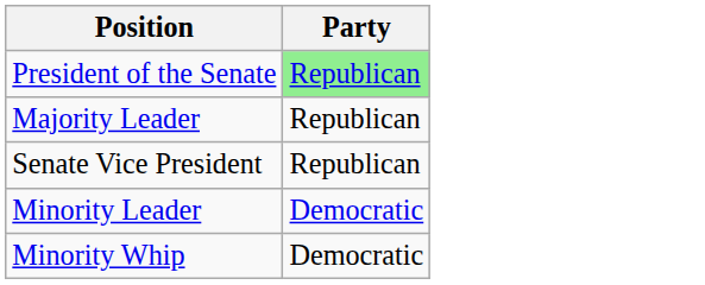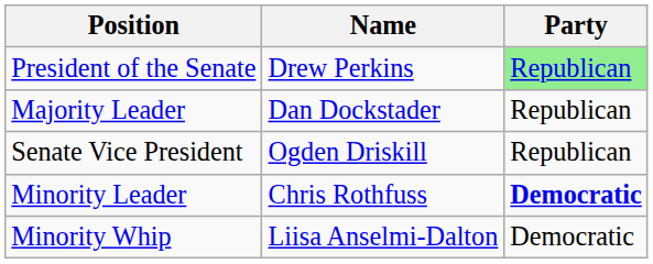 <table class=wikitable>
 <tr>
 <th>Position</th>
+<th>Name</th>
 <th>Party</th>
 </tr>
 <tr>
 <td><a href='#'>President of the Senate</a></td>
+<td><a href='#'>Drew Perkins</a></td>
 <td style="background: lightgreen;"><a href='#'>Republican</a></td>
 </tr>
 <tr>
 <td><a href='#'>Majority Leader</a></td>
+<td><a href='#'>Dan Dockstader</a></td>
 <td>Republican</td>
 </tr>
 <tr>
 <td>Senate Vice President</td>
+<td><a href='#'>Ogden Driskill</a></td>
 <td>Republican</td>
 </tr>
 <tr>
 <td><a href='#'>Minority Leader</a></td>
-<td><a href='#'>Democratic</a></td>
+<td><a href='#'>Chris Rothfuss</a></td>
+<td><strong><a href='#'>Democratic</a></strong></td>
 </tr>
 <tr>
 <td><a href='#'>Minority Whip</a></td>
+<td><a href='#'>Liisa Anselmi-Dalton</a></td>
 <td>Democratic</td>
 </tr>
 </table>
